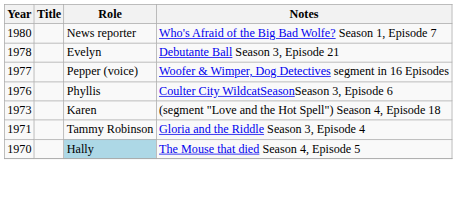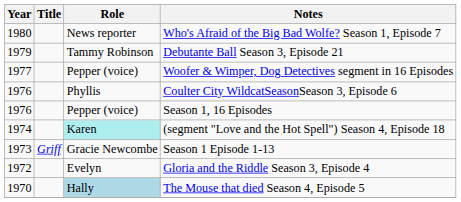 <table class = "wikitable sortable">
 <tr>
 <th>Year</th>
 <th>Title</th>
 <th>Role</th>
 <th class = "unsortable">Notes</th>
 </tr>
 <tr>
 <td>1980</td>
 <td><em></em></td>
 <td>News reporter</td>
 <td><a href='#'>Who's Afraid of the Big Bad Wolfe?</a> Season 1, Episode 7 </td>
 </tr>
 <tr>
-<td>1978</td>
+<td>1979</td>
 <td><em></em></td>
-<td>Evelyn</td>
+<td>Tammy Robinson</td>
 <td><a href='#'>Debutante Ball</a> Season 3, Episode 21 </td>
 </tr>
 <tr>
 <td>1977</td>
 <td><em></em></td>
 <td>Pepper (voice)</td>
 <td><a href='#'>Woofer & Wimper, Dog Detectives</a> segment in 16 Episodes </td>
 </tr>
 <tr>
 <td>1976</td>
 <td><em></em></td>
 <td>Phyllis</td>
 <td><a href='#'>Coulter City WildcatSeason</a>Season 3, Episode 6 </td>
 </tr>
 <tr>
-<td>1973</td>
+<td>1976</td>
 <td><em></em></td>
-<td>Karen</td>
+<td>Pepper (voice)</td>
+<td>Season 1, 16 Episodes </td>
+</tr>
+<tr>
+<td>1974</td>
+<td><em></em></td>
+<td style="background: paleturquoise;">Karen</td>
 <td>(segment "Love and the Hot Spell") Season 4, Episode 18 </td>
 </tr>
 <tr>
-<td>1971</td>
+<td>1973</td>
+<td><em><a href='#'>Griff</a></em></td>
+<td>Gracie Newcombe</td>
+<td>Season 1 Episode 1-13 </td>
+</tr>
+<tr>
+<td>1972</td>
 <td><em></em></td>
-<td>Tammy Robinson</td>
+<td>Evelyn</td>
 <td><a href='#'>Gloria and the Riddle</a> Season 3, Episode 4 </td>
 </tr>
 <tr>
 <td>1970</td>
 <td><em></em></td>
 <td style="background: lightblue;">Hally</td>
 <td><a href='#'>The Mouse that died</a> Season 4, Episode 5 </td>
 </tr>
 <tr>
 </tr>
 </table>
